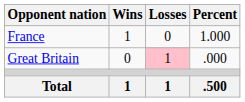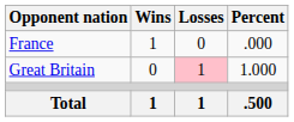 <table class=wikitable>
 <tr>
 <th>Opponent nation</th>
 <th>Wins</th>
 <th>Losses</th>
 <th>Percent</th>
 </tr>
 <tr align=center>
 <td align=left><a href='#'>France</a></td>
 <td>1</td>
 <td>0</td>
-<td>1.000</td>
+<td>.000</td>
 </tr>
 <tr align=center>
 <td align=left><a href='#'>Great Britain</a></td>
 <td>0</td>
 <td style="background: pink;">1</td>
-<td>.000</td>
+<td>1.000</td>
 </tr>
 <tr>
 <td colspan=4 bgcolor=lightgray></td>
 </tr>
 <tr>
 <th>Total</th>
 <th>1</th>
 <th>1</th>
 <th>.500</th>
 </tr>
 </table>
